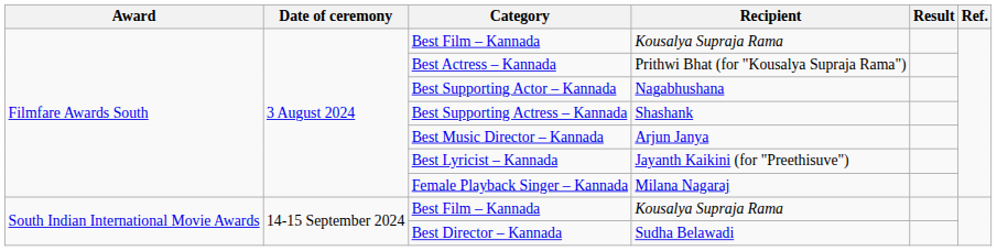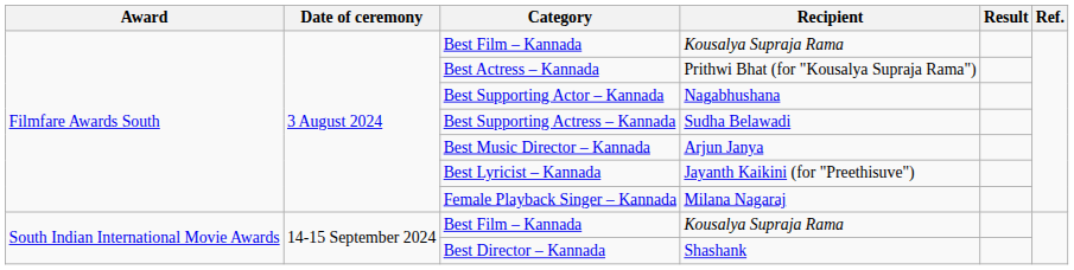 <table class="wikitable">
 <tr>
 <th>Award</th>
 <th>Date of ceremony</th>
 <th>Category</th>
 <th>Recipient</th>
 <th>Result</th>
 <th>Ref.</th>
 </tr>
 <tr>
 <td rowspan="7"><a href='#'>Filmfare Awards South</a></td>
 <td rowspan="7"><a href='#'>3 August 2024</a></td>
 <td><a href='#'>Best Film – Kannada</a></td>
 <td><em>Kousalya Supraja Rama</em></td>
 <td></td>
 <td rowspan="7"></td>
 </tr>
 <tr>
 <td><a href='#'>Best Actress – Kannada</a></td>
 <td>Prithwi Bhat (for "Kousalya Supraja Rama")</td>
 <td></td>
 </tr>
 <tr>
 <td><a href='#'>Best Supporting Actor – Kannada</a></td>
 <td><a href='#'>Nagabhushana</a></td>
 <td></td>
 </tr>
 <tr>
 <td><a href='#'>Best Supporting Actress – Kannada</a></td>
-<td><a href='#'>Shashank</a></td>
+<td><a href='#'>Sudha Belawadi</a></td>
 <td></td>
 </tr>
 <tr>
 <td><a href='#'>Best Music Director – Kannada</a></td>
 <td><a href='#'>Arjun Janya</a></td>
 <td></td>
 </tr>
 <tr>
 <td><a href='#'>Best Lyricist – Kannada</a></td>
 <td><a href='#'>Jayanth Kaikini</a> (for "Preethisuve")</td>
 <td></td>
 </tr>
 <tr>
 <td><a href='#'>Female Playback Singer – Kannada</a></td>
 <td><a href='#'>Milana Nagaraj</a></td>
 <td></td>
 </tr>
 <tr>
 <td rowspan="2"><a href='#'>South Indian International Movie Awards</a></td>
 <td rowspan="2">14-15 September 2024</td>
 <td><a href='#'>Best Film – Kannada</a></td>
 <td><em>Kousalya Supraja Rama</em></td>
 <td></td>
 <td rowspan="2"></td>
 </tr>
 <tr>
 <td><a href='#'>Best Director – Kannada</a></td>
-<td><a href='#'>Sudha Belawadi</a></td>
+<td><a href='#'>Shashank</a></td>
 <td></td>
 </tr>
 </table>
